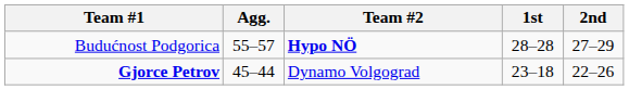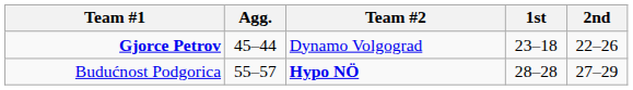 <table class=wikitable style="text-align:center">
 <tr>
 <th width=200>Team #1</th>
 <th width=50>Agg.</th>
 <th width=200>Team #2</th>
 <th width=50>1st</th>
 <th width=50>2nd</th>
 </tr>
 <tr>
+<td align=right><strong><a href='#'>Gjorce Petrov</a></strong> </td>
+<td>45–44</td>
+<td align=left> <a href='#'>Dynamo Volgograd</a></td>
+<td align=center>23–18</td>
+<td align=center>22–26</td>
+</tr>
+<tr>
 <td align=right><a href='#'>Budućnost Podgorica</a> </td>
 <td>55–57</td>
 <td align=left> <strong><a href='#'>Hypo NÖ</a></strong></td>
 <td align=center>28–28</td>
 <td align=center>27–29</td>
 </tr>
-<tr>
-<td align=right><strong><a href='#'>Gjorce Petrov</a></strong> </td>
-<td>45–44</td>
-<td align=left> <a href='#'>Dynamo Volgograd</a></td>
-<td align=center>23–18</td>
-<td align=center>22–26</td>
-</tr>
 </table>
